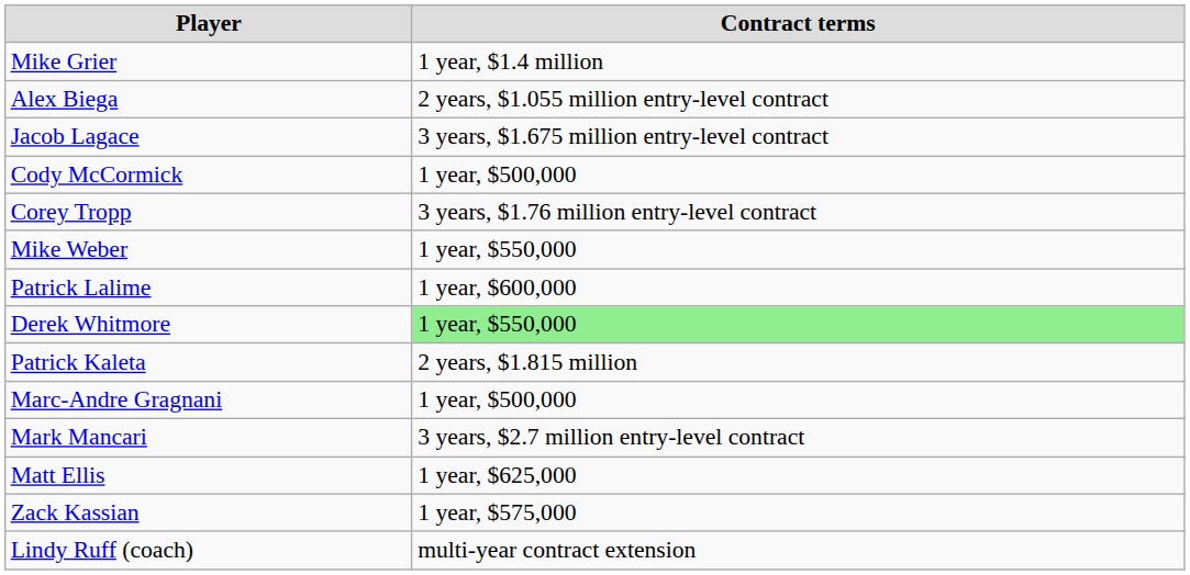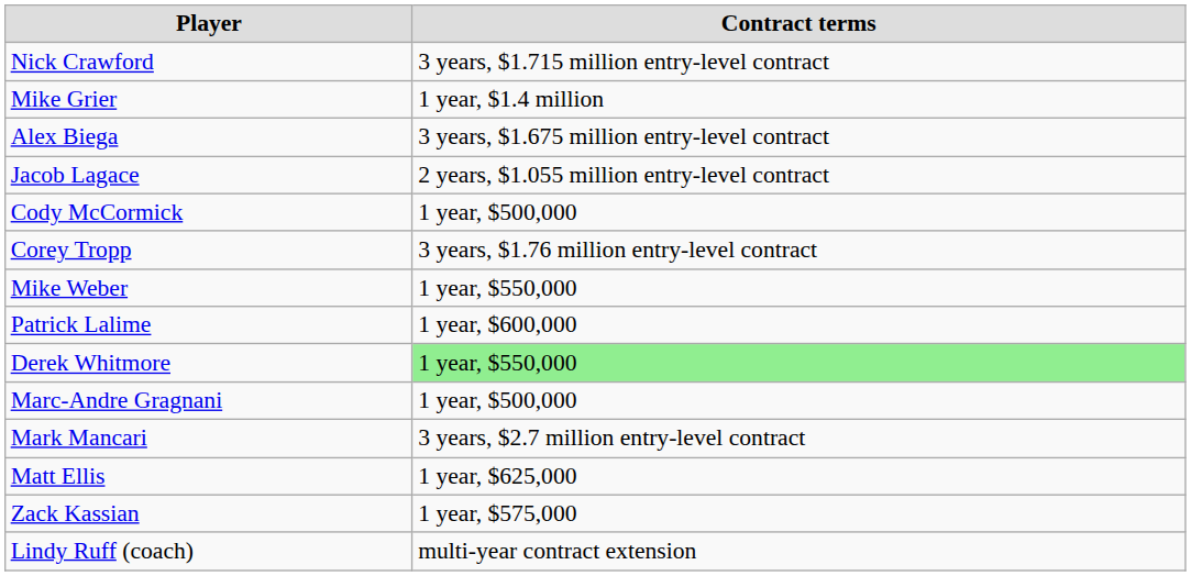 <table class="wikitable" width=90%>
 <tr align="center" bgcolor="#dddddd">
 <td><strong>Player</strong></td>
 <td><strong>Contract terms</strong></td>
+</tr>
+<tr>
+<td><a href='#'>Nick Crawford</a></td>
+<td>3 years, $1.715 million entry-level contract</td>
 </tr>
 <tr>
 <td><a href='#'>Mike Grier</a></td>
 <td>1 year, $1.4 million</td>
 </tr>
 <tr>
 <td><a href='#'>Alex Biega</a></td>
-<td>2 years, $1.055 million entry-level contract</td>
+<td>3 years, $1.675 million entry-level contract</td>
 </tr>
 <tr>
 <td><a href='#'>Jacob Lagace</a></td>
-<td>3 years, $1.675 million entry-level contract</td>
+<td>2 years, $1.055 million entry-level contract</td>
 </tr>
 <tr>
 <td><a href='#'>Cody McCormick</a></td>
 <td>1 year, $500,000</td>
 </tr>
 <tr>
 <td><a href='#'>Corey Tropp</a></td>
 <td>3 years, $1.76 million entry-level contract</td>
 </tr>
 <tr>
 <td><a href='#'>Mike Weber</a></td>
 <td>1 year, $550,000</td>
 </tr>
 <tr>
 <td><a href='#'>Patrick Lalime</a></td>
 <td>1 year, $600,000</td>
 </tr>
 <tr>
 <td><a href='#'>Derek Whitmore</a></td>
 <td style="background: lightgreen;">1 year, $550,000</td>
 </tr>
 <tr>
-<td><a href='#'>Patrick Kaleta</a></td>
-<td>2 years, $1.815 million</td>
-</tr>
-<tr>
 <td><a href='#'>Marc-Andre Gragnani</a></td>
 <td>1 year, $500,000</td>
 </tr>
 <tr>
 <td><a href='#'>Mark Mancari</a></td>
 <td>3 years, $2.7 million entry-level contract</td>
 </tr>
 <tr>
 <td><a href='#'>Matt Ellis</a></td>
 <td>1 year, $625,000</td>
 </tr>
 <tr>
 <td><a href='#'>Zack Kassian</a></td>
 <td>1 year, $575,000</td>
 </tr>
 <tr>
 <td><a href='#'>Lindy Ruff</a> (coach)</td>
 <td>multi-year contract extension</td>
 </tr>
 </table>
